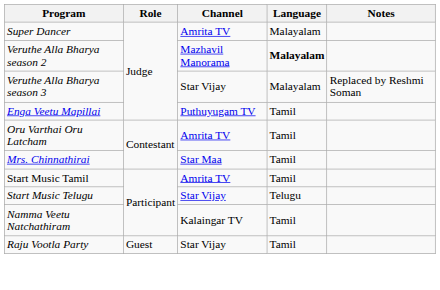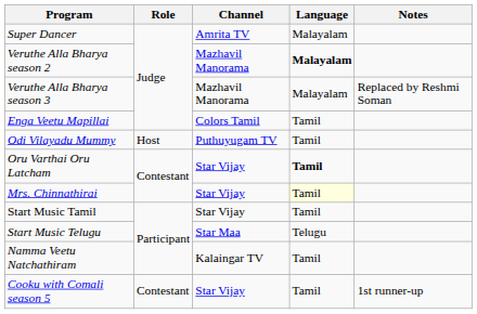 <table class="wikitable sortable">
 <tr>
 <th>Program</th>
 <th>Role</th>
 <th>Channel</th>
 <th>Language</th>
 <th>Notes</th>
 </tr>
 <tr>
 <td><em>Super Dancer</em></td>
 <td rowspan="4">Judge</td>
 <td><a href='#'>Amrita TV</a></td>
 <td>Malayalam</td>
 <td></td>
 </tr>
 <tr>
 <td><em>Veruthe Alla  Bharya season 2</em></td>
 <td><a href='#'>Mazhavil Manorama</a></td>
 <td><strong>Malayalam</strong></td>
 <td></td>
 </tr>
 <tr>
 <td><em>Veruthe Alla Bharya season 3</em></td>
-<td>Star Vijay</td>
+<td>Mazhavil Manorama</td>
 <td>Malayalam</td>
 <td>Replaced by Reshmi Soman</td>
 </tr>
 <tr>
 <td><em><a href='#'>Enga Veetu Mapillai</a></em></td>
+<td><a href='#'>Colors Tamil</a></td>
+<td>Tamil</td>
+<td></td>
+</tr>
+<tr>
+<td><em><a href='#'>Odi Vilayadu Mummy</a></em></td>
+<td>Host</td>
 <td><a href='#'>Puthuyugam TV</a></td>
 <td>Tamil</td>
 <td></td>
 </tr>
 <tr>
 <td><em>Oru Varthai Oru Latcham</em></td>
 <td rowspan="2">Contestant</td>
-<td><a href='#'>Amrita TV</a></td>
-<td>Tamil</td>
+<td><a href='#'>Star Vijay</a></td>
+<td><strong>Tamil</strong></td>
 <td></td>
 </tr>
 <tr>
 <td><em><a href='#'>Mrs. Chinnathirai</a></em></td>
-<td><a href='#'>Star Maa</a></td>
-<td>Tamil</td>
+<td><a href='#'>Star Vijay</a></td>
+<td style="background: lightyellow;">Tamil</td>
 <td></td>
 </tr>
 <tr>
 <td>Start Music Tamil</td>
 <td rowspan="3">Participant</td>
-<td><a href='#'>Amrita TV</a></td>
+<td>Star Vijay</td>
 <td>Tamil</td>
 <td></td>
 </tr>
 <tr>
 <td><em>Start Music Telugu</em></td>
-<td><a href='#'>Star Vijay</a></td>
+<td><a href='#'>Star Maa</a></td>
 <td>Telugu</td>
 <td></td>
 </tr>
 <tr>
 <td><em>Namma Veetu Natchathiram</em></td>
 <td>Kalaingar TV</td>
 <td>Tamil</td>
 <td></td>
 </tr>
 <tr>
-<td><em>Raju Vootla Party</em></td>
-<td>Guest</td>
-<td>Star Vijay</td>
+<td><em><a href='#'>Cooku with Comali season 5</a></em></td>
+<td>Contestant</td>
+<td><a href='#'>Star Vijay</a></td>
 <td>Tamil</td>
-<td></td>
+<td>1st runner-up</td>
 </tr>
 </table>
